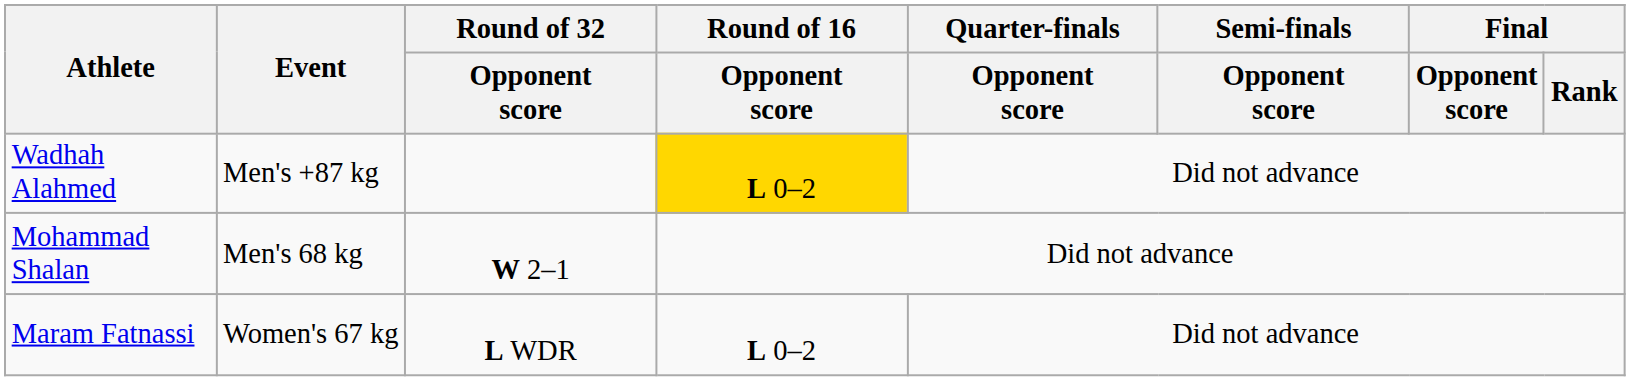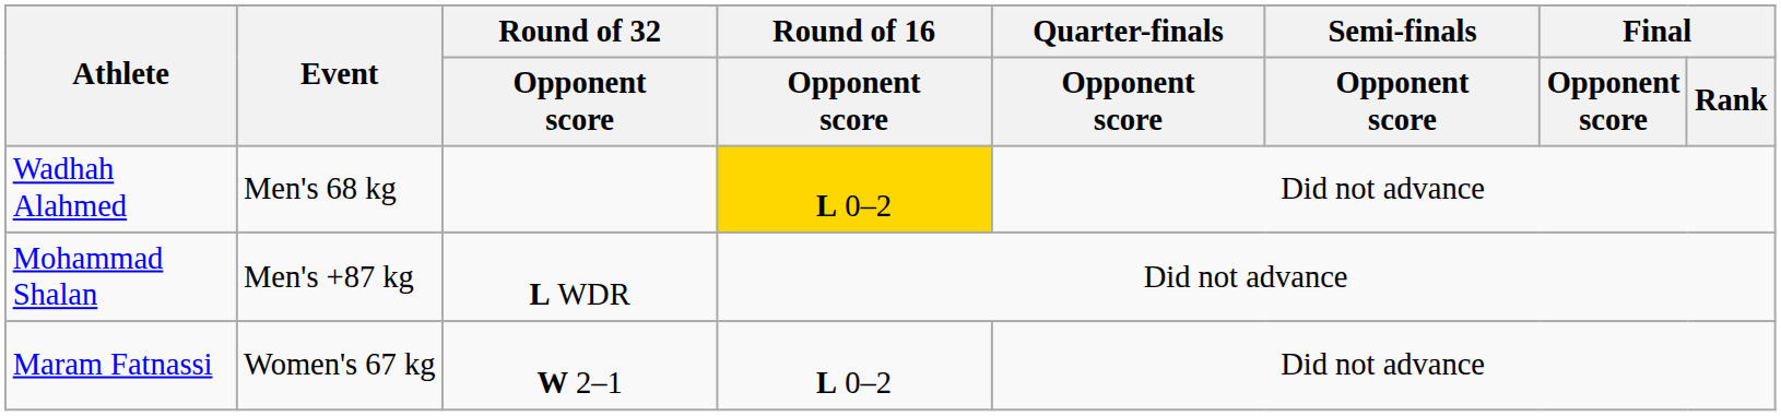 <table class="wikitable" style="font-size:90%; text-align:center">
 <tr>
 <th rowspan="2" width="100">Athlete</th>
 <th rowspan="2">Event</th>
 <th width="120">Round of 32</th>
 <th width="120">Round of 16</th>
 <th width="120">Quarter-finals</th>
 <th width="120">Semi-finals</th>
 <th colspan="2" width="100">Final</th>
 </tr>
 <tr>
 <th>Opponent<br>score</th>
 <th>Opponent<br>score</th>
 <th>Opponent<br>score</th>
 <th>Opponent<br>score</th>
 <th>Opponent<br>score</th>
 <th>Rank</th>
 </tr>
 <tr>
 <td align="left"><a href='#'>Wadhah Alahmed</a></td>
-<td align="left">Men's +87 kg</td>
+<td align="left">Men's 68 kg</td>
 <td></td>
 <td style="background: gold;"><br><strong>L</strong> 0–2</td>
 <td colspan="6">Did not advance</td>
 </tr>
 <tr>
 <td align="left"><a href='#'>Mohammad Shalan</a></td>
-<td align="left">Men's 68 kg</td>
-<td><br><strong>W</strong> 2–1</td>
+<td align="left">Men's +87 kg</td>
+<td><br><strong>L</strong> WDR</td>
 <td colspan="6">Did not advance</td>
 </tr>
 <tr>
 <td align="left"><a href='#'>Maram Fatnassi</a></td>
 <td align="left">Women's 67 kg</td>
-<td><br><strong>L</strong> WDR</td>
+<td><br><strong>W</strong> 2–1</td>
 <td><br><strong>L</strong> 0–2</td>
 <td colspan="4">Did not advance</td>
 </tr>
 </table>
